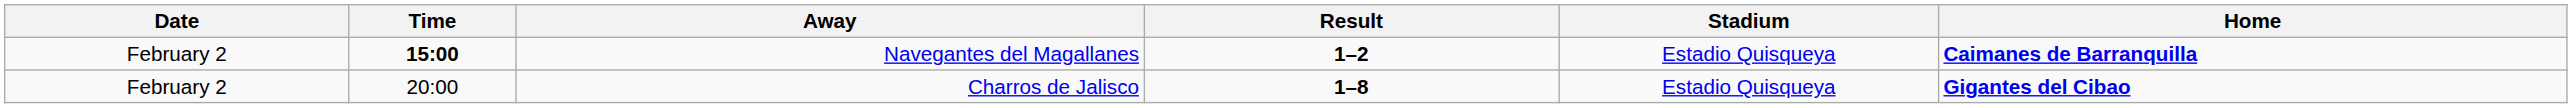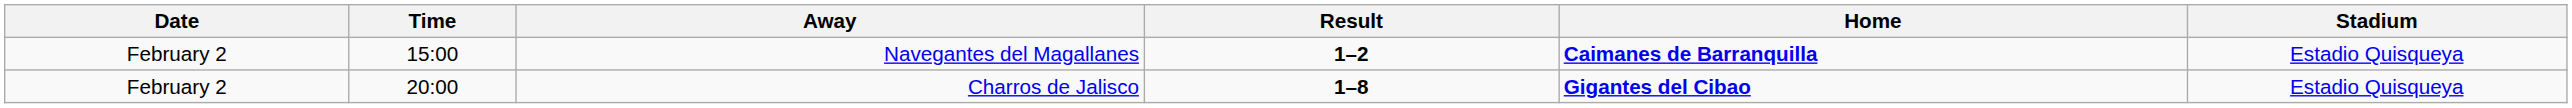 <table class="wikitable" style="font-size:95%; text-align: center; width: 95%;">
 <tr>
 <th width="90">Date</th>
 <th width="40">Time</th>
 <th width="170">Away</th>
 <th width="110">Result</th>
+<th width="170">Home</th>
 <th width="100">Stadium</th>
-<th width="170">Home</th>
 </tr>
 <tr align=center>
 <td>February 2</td>
-<td><strong>15:00</strong></td>
+<td>15:00</td>
 <td align=right><a href='#'>Navegantes del Magallanes</a> </td>
 <td><strong>1–2</strong></td>
+<td align=left><strong> <a href='#'>Caimanes de Barranquilla</a></strong></td>
 <td><a href='#'>Estadio Quisqueya</a></td>
-<td align=left><strong> <a href='#'>Caimanes de Barranquilla</a></strong></td>
 </tr>
 <tr align=center>
 <td>February 2</td>
 <td>20:00</td>
 <td align=right><a href='#'>Charros de Jalisco</a> </td>
 <td><strong>1–8</strong></td>
+<td align=left><strong> <a href='#'>Gigantes del Cibao</a></strong></td>
 <td><a href='#'>Estadio Quisqueya</a></td>
-<td align=left><strong> <a href='#'>Gigantes del Cibao</a></strong></td>
 </tr>
 </table>
